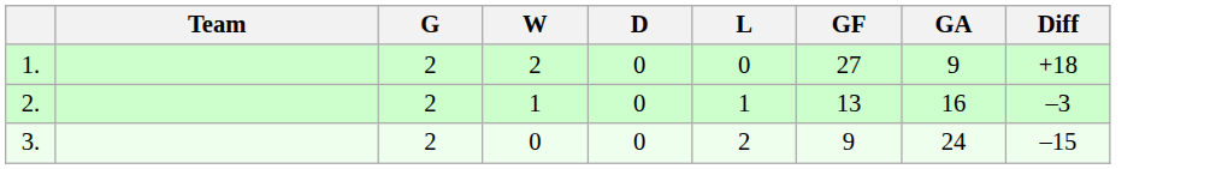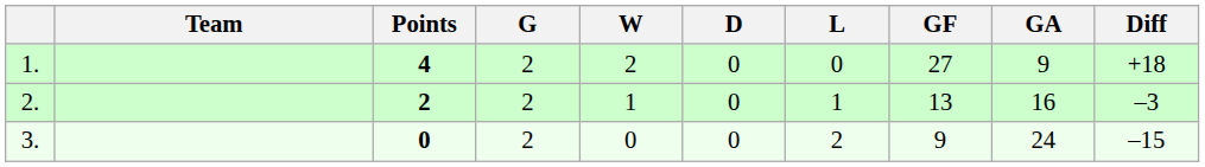 <table class=wikitable style="text-align:center">
 <tr bgcolor="#DCDCDC">
 <th width="25"></th>
 <th width="200">Team</th>
+<th width="60">Points</th>
 <th width="60">G</th>
 <th width="60">W</th>
 <th width="60">D</th>
 <th width="60">L</th>
 <th width="60">GF</th>
 <th width="60">GA</th>
 <th width="60">Diff</th>
 </tr>
 <tr bgcolor=#CCFFCC>
 <td>1.</td>
 <td align=left></td>
+<td><strong>4</strong></td>
 <td>2</td>
 <td>2</td>
 <td>0</td>
 <td>0</td>
 <td>27</td>
 <td>9</td>
 <td>+18</td>
 </tr>
 <tr bgcolor=#CCFFCC>
 <td>2.</td>
 <td align=left></td>
+<td><strong>2</strong></td>
 <td>2</td>
 <td>1</td>
 <td>0</td>
 <td>1</td>
 <td>13</td>
 <td>16</td>
 <td>–3</td>
 </tr>
 <tr bgcolor=#EEFFEE>
 <td>3.</td>
 <td align=left></td>
+<td><strong>0</strong></td>
 <td>2</td>
 <td>0</td>
 <td>0</td>
 <td>2</td>
 <td>9</td>
 <td>24</td>
 <td>–15</td>
 </tr>
 </table>
